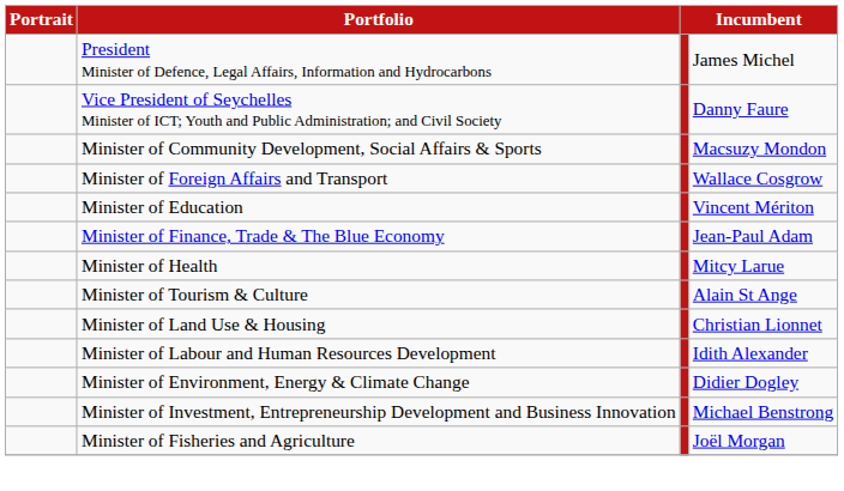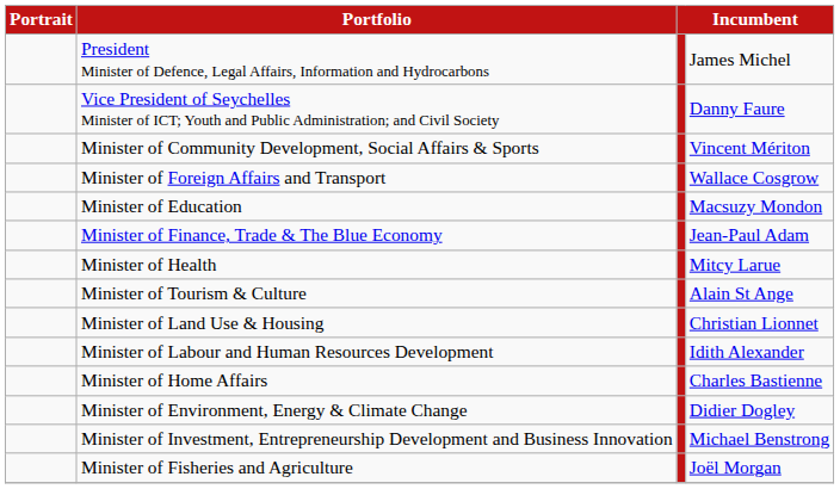 <table class="wikitable">
 <tr>
 <th style="background-color:#c11313;color: white">Portrait</th>
 <th style="background-color:#c11313;color: white">Portfolio</th>
 <th colspan=2 style="background-color:#c11313;color: white">Incumbent</th>
 </tr>
 <tr>
 <td></td>
 <td><a href='#'>President</a> <br> <small> Minister of  Defence, Legal Affairs, Information and Hydrocarbons</small></td>
 <td style="background:#c11313"></td>
 <td> James Michel</td>
 </tr>
 <tr>
 <td></td>
 <td><a href='#'>Vice President of Seychelles</a> <br> <small> Minister of  ICT; Youth and Public Administration; and Civil Society</small></td>
 <td style="background:#c11313"></td>
 <td> <a href='#'>Danny Faure</a></td>
 </tr>
 <tr>
 <td></td>
 <td>Minister of Community Development, Social Affairs & Sports</td>
 <td style="background:#c11313"></td>
-<td><a href='#'>Macsuzy Mondon</a></td>
+<td><a href='#'>Vincent Mériton</a></td>
 </tr>
 <tr>
 <td></td>
 <td>Minister of <a href='#'>Foreign Affairs</a> and Transport</td>
 <td style="background:#c11313"></td>
 <td><a href='#'>Wallace Cosgrow</a></td>
 </tr>
 <tr>
 <td></td>
 <td>Minister of Education</td>
 <td style="background:#c11313"></td>
-<td><a href='#'>Vincent Mériton</a></td>
+<td><a href='#'>Macsuzy Mondon</a></td>
 </tr>
 <tr>
 <td></td>
 <td><a href='#'>Minister of Finance, Trade & The Blue Economy</a></td>
 <td style="background:#c11313"></td>
 <td><a href='#'>Jean-Paul Adam</a></td>
 </tr>
 <tr>
 <td></td>
 <td>Minister of Health</td>
 <td style="background:#c11313"></td>
 <td><a href='#'>Mitcy Larue</a></td>
 </tr>
 <tr>
 <td></td>
 <td>Minister of Tourism & Culture</td>
 <td style="background:#c11313"></td>
 <td><a href='#'>Alain St Ange</a></td>
 </tr>
 <tr>
 <td></td>
 <td>Minister of Land Use & Housing</td>
 <td style="background:#c11313"></td>
 <td><a href='#'>Christian Lionnet</a></td>
 </tr>
 <tr>
 <td></td>
 <td>Minister of Labour and Human Resources Development</td>
 <td style="background:#c11313"></td>
 <td><a href='#'>Idith Alexander</a></td>
 </tr>
 <tr>
 <td></td>
+<td>Minister of Home Affairs</td>
+<td style="background:#c11313"></td>
+<td><a href='#'>Charles Bastienne</a></td>
+</tr>
+<tr>
+<td></td>
 <td>Minister of Environment, Energy & Climate Change</td>
 <td style="background:#c11313"></td>
 <td><a href='#'>Didier Dogley</a></td>
 </tr>
 <tr>
 <td></td>
 <td>Minister of Investment, Entrepreneurship Development and Business Innovation</td>
 <td style="background:#c11313"></td>
 <td><a href='#'>Michael Benstrong</a></td>
 </tr>
 <tr>
 <td></td>
 <td>Minister of Fisheries and Agriculture</td>
 <td style="background:#c11313"></td>
 <td><a href='#'>Joël Morgan</a></td>
 </tr>
 <tr>
 </tr>
 </table>
